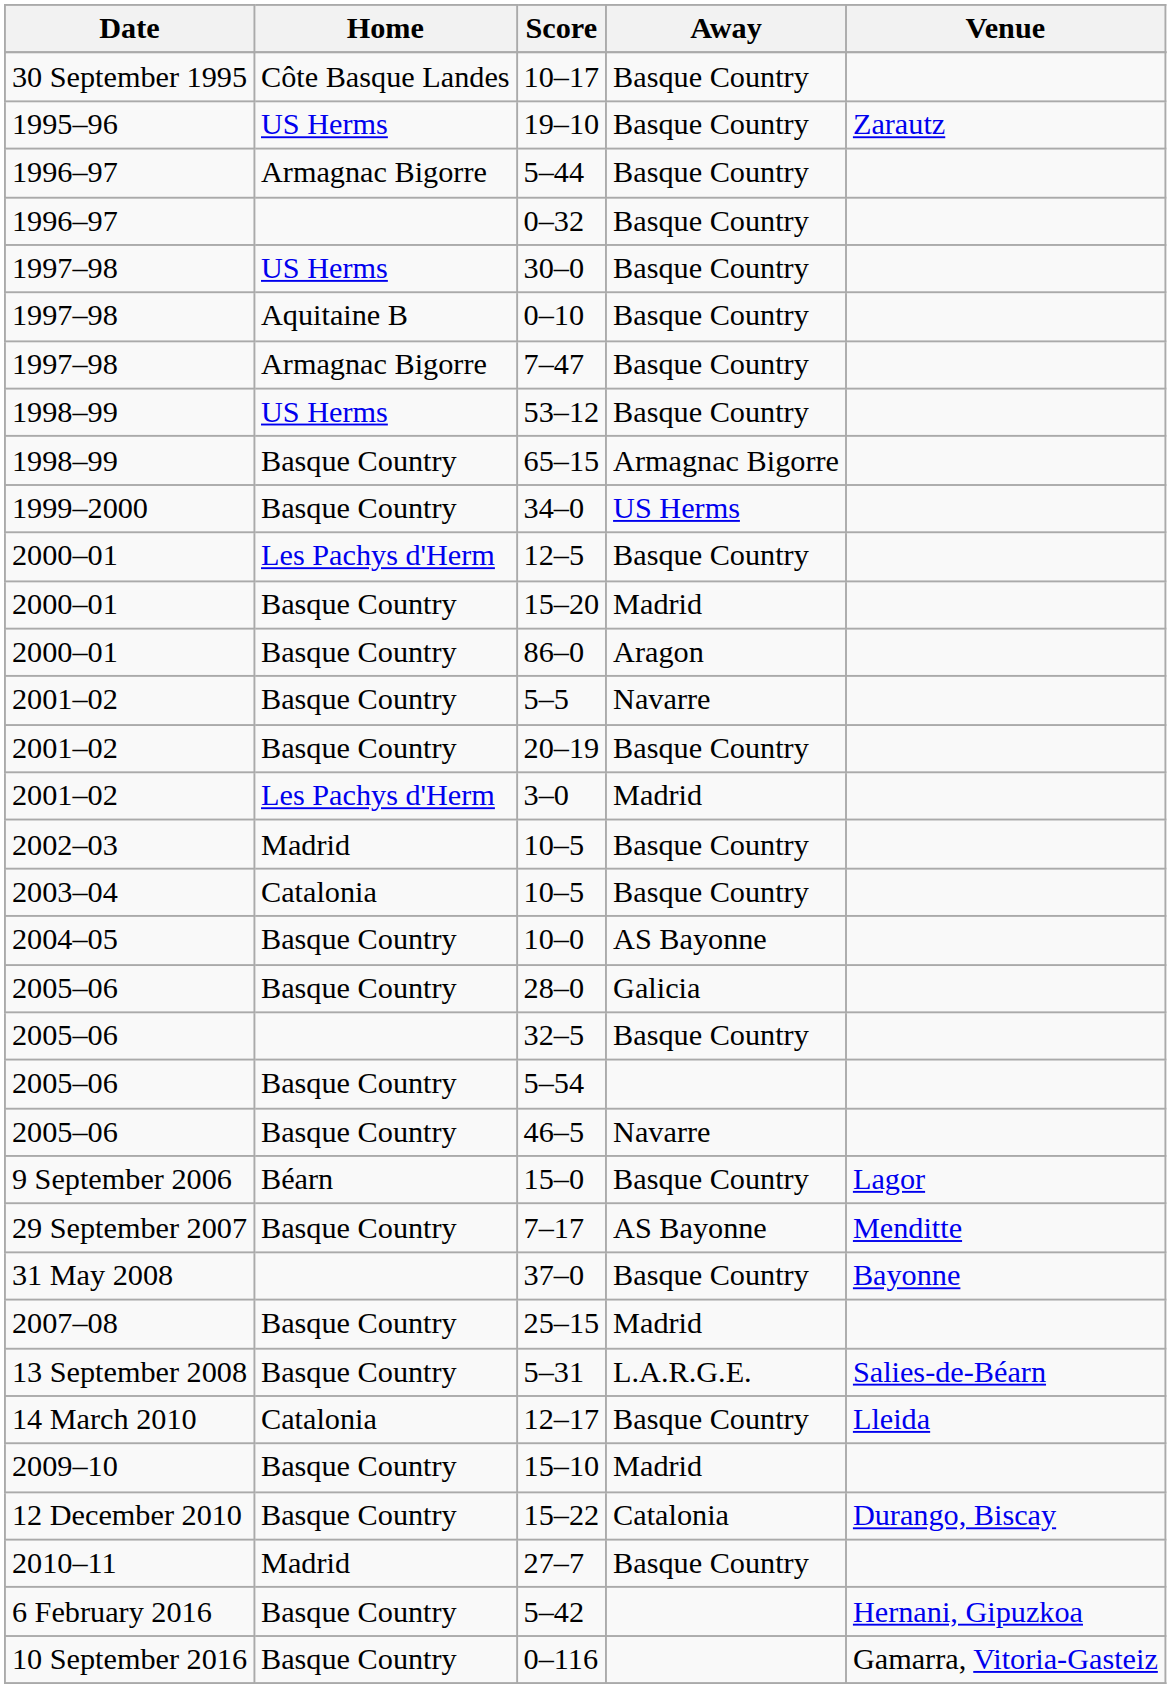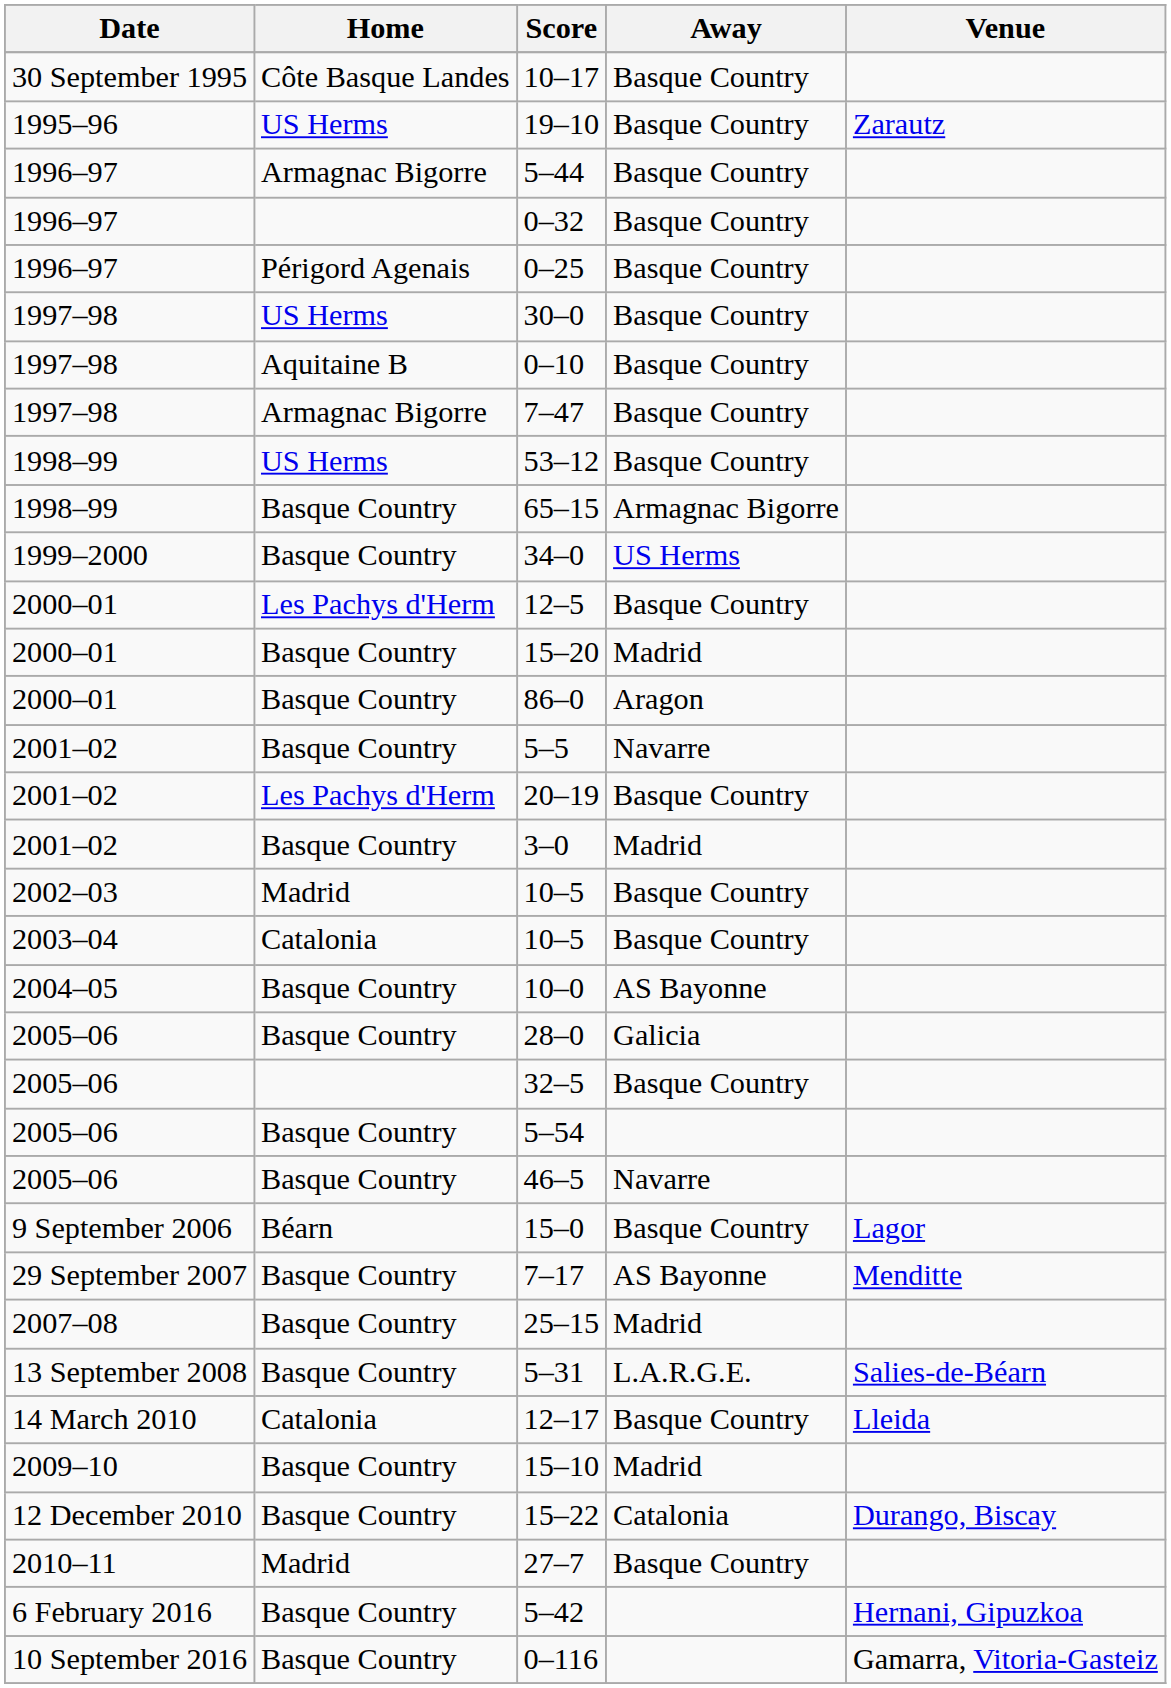 <table class="wikitable collapsible">
 <tr>
 <th>Date</th>
 <th>Home</th>
 <th>Score</th>
 <th>Away</th>
 <th>Venue</th>
 </tr>
 <tr 15B.C|->
 </tr>
 <tr>
 <td>30 September 1995</td>
 <td> Côte Basque Landes</td>
 <td>10–17</td>
 <td> Basque Country</td>
 <td></td>
 </tr>
 <tr>
 <td>1995–96</td>
 <td> <a href='#'>US Herms</a></td>
 <td>19–10</td>
 <td> Basque Country</td>
 <td><a href='#'>Zarautz</a></td>
 </tr>
 <tr>
 <td>1996–97</td>
 <td> Armagnac Bigorre</td>
 <td>5–44</td>
 <td> Basque Country</td>
 <td></td>
 </tr>
 <tr>
 <td>1996–97</td>
 <td></td>
 <td>0–32</td>
+<td> Basque Country</td>
+<td></td>
+</tr>
+<tr>
+<td>1996–97</td>
+<td> Périgord Agenais</td>
+<td>0–25</td>
 <td> Basque Country</td>
 <td></td>
 </tr>
 <tr>
 <td>1997–98</td>
 <td> <a href='#'>US Herms</a></td>
 <td>30–0</td>
 <td> Basque Country</td>
 <td></td>
 </tr>
 <tr>
 <td>1997–98</td>
 <td> Aquitaine B</td>
 <td>0–10</td>
 <td> Basque Country</td>
 <td></td>
 </tr>
 <tr>
 <td>1997–98</td>
 <td> Armagnac Bigorre</td>
 <td>7–47</td>
 <td> Basque Country</td>
 <td></td>
 </tr>
 <tr>
 <td>1998–99</td>
 <td> <a href='#'>US Herms</a></td>
 <td>53–12</td>
 <td> Basque Country</td>
 <td></td>
 </tr>
 <tr>
 <td>1998–99</td>
 <td> Basque Country</td>
 <td>65–15</td>
 <td> Armagnac Bigorre</td>
 <td></td>
 </tr>
 <tr>
 <td>1999–2000</td>
 <td> Basque Country</td>
 <td>34–0</td>
 <td> <a href='#'>US Herms</a></td>
 <td></td>
 </tr>
 <tr>
 <td>2000–01</td>
 <td> <a href='#'>Les Pachys d'Herm</a></td>
 <td>12–5</td>
 <td> Basque Country</td>
 <td></td>
 </tr>
 <tr>
 <td>2000–01</td>
 <td> Basque Country</td>
 <td>15–20</td>
 <td> Madrid</td>
 <td></td>
 </tr>
 <tr>
 <td>2000–01</td>
 <td> Basque Country</td>
 <td>86–0</td>
 <td> Aragon</td>
 <td></td>
 </tr>
 <tr>
 <td>2001–02</td>
 <td> Basque Country</td>
 <td>5–5</td>
 <td> Navarre</td>
 <td></td>
 </tr>
 <tr>
 <td>2001–02</td>
-<td> Basque Country</td>
+<td> <a href='#'>Les Pachys d'Herm</a></td>
 <td>20–19</td>
 <td> Basque Country</td>
 <td></td>
 </tr>
 <tr>
 <td>2001–02</td>
-<td> <a href='#'>Les Pachys d'Herm</a></td>
+<td> Basque Country</td>
 <td>3–0</td>
 <td> Madrid</td>
 <td><em></em></td>
 </tr>
 <tr>
 <td>2002–03</td>
 <td> Madrid</td>
 <td>10–5</td>
 <td> Basque Country</td>
 <td><em></em></td>
 </tr>
 <tr>
 <td>2003–04</td>
 <td> Catalonia</td>
 <td>10–5</td>
 <td> Basque Country</td>
 <td><em></em></td>
 </tr>
 <tr>
 <td>2004–05</td>
 <td> Basque Country</td>
 <td>10–0</td>
 <td> AS Bayonne</td>
 <td></td>
 </tr>
 <tr>
 <td>2005–06</td>
 <td> Basque Country</td>
 <td>28–0</td>
 <td> Galicia</td>
 <td><em></em></td>
 </tr>
 <tr>
 <td>2005–06</td>
 <td></td>
 <td>32–5</td>
 <td> Basque Country</td>
 <td></td>
 </tr>
 <tr>
 <td>2005–06</td>
 <td> Basque Country</td>
 <td>5–54</td>
 <td></td>
 <td></td>
 </tr>
 <tr>
 <td>2005–06</td>
 <td> Basque Country</td>
 <td>46–5</td>
 <td> Navarre</td>
 <td></td>
 </tr>
 <tr>
 <td>9 September 2006</td>
 <td> Béarn</td>
 <td>15–0</td>
 <td> Basque Country</td>
 <td><a href='#'>Lagor</a></td>
 </tr>
 <tr>
 <td>29 September 2007</td>
 <td> Basque Country</td>
 <td>7–17</td>
 <td> AS Bayonne</td>
 <td><a href='#'>Menditte</a></td>
 </tr>
 <tr>
-<td>31 May 2008</td>
-<td></td>
-<td>37–0</td>
-<td> Basque Country</td>
-<td><a href='#'>Bayonne</a></td>
-</tr>
-<tr>
 <td>2007–08</td>
 <td> Basque Country</td>
 <td>25–15</td>
 <td> Madrid</td>
 <td><em></em></td>
 </tr>
 <tr>
 <td>13 September 2008</td>
 <td> Basque Country</td>
 <td>5–31</td>
 <td>L.A.R.G.E.</td>
 <td><a href='#'>Salies-de-Béarn</a></td>
 </tr>
 <tr>
 <td>14 March 2010</td>
 <td> Catalonia</td>
 <td>12–17</td>
 <td> Basque Country</td>
 <td><a href='#'>Lleida</a> <em></em></td>
 </tr>
 <tr>
 <td>2009–10</td>
 <td> Basque Country</td>
 <td>15–10</td>
 <td> Madrid</td>
 <td><em></em></td>
 </tr>
 <tr>
 <td>12 December 2010</td>
 <td> Basque Country</td>
 <td>15–22</td>
 <td> Catalonia</td>
 <td><a href='#'>Durango, Biscay</a> <em></em></td>
 </tr>
 <tr>
 <td>2010–11</td>
 <td> Madrid</td>
 <td>27–7</td>
 <td> Basque Country</td>
 <td><em></em></td>
 </tr>
 <tr>
 <td>6 February 2016 </td>
 <td> Basque Country</td>
 <td>5–42</td>
 <td></td>
 <td><a href='#'>Hernani, Gipuzkoa</a></td>
 </tr>
 <tr>
 <td>10 September 2016</td>
 <td> Basque Country</td>
 <td>0–116</td>
 <td></td>
 <td>Gamarra, <a href='#'>Vitoria-Gasteiz</a></td>
 </tr>
 <tr>
 </tr>
 </table>
